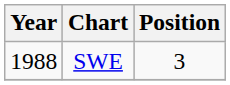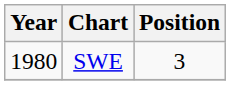 <table class="wikitable sortable">
 <tr>
 <th align="center">Year</th>
 <th align="center">Chart</th>
 <th align="center">Position</th>
 </tr>
 <tr>
-<td align="center"; rowspan="1">1988</td>
+<td align="center"; rowspan="1">1980</td>
 <td align="center"><a href='#'>SWE</a></td>
 <td align="center">3</td>
 </tr>
 <tr>
 </tr>
 </table>
